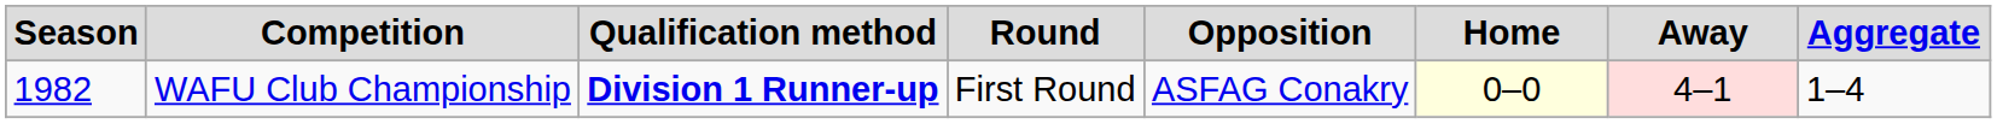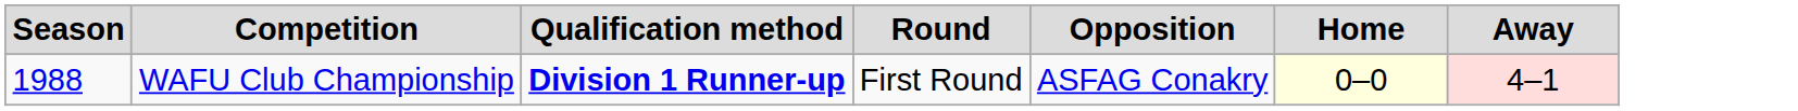 <table class="sortable plainrowheaders wikitable">
 <tr>
 <th style="background:#DCDCDC">Season</th>
 <th style="background:#DCDCDC">Competition</th>
 <th style="background:#DCDCDC">Qualification method</th>
 <th style="background:#DCDCDC">Round</th>
 <th style="background:#DCDCDC">Opposition</th>
 <th width="80" style="background:#DCDCDC">Home</th>
 <th width="80" style="background:#DCDCDC">Away</th>
-<th width="80" style="background:#DCDCDC"><a href='#'>Aggregate</a></th>
 </tr>
 <tr>
-<td><a href='#'>1982</a></td>
+<td><a href='#'>1988</a></td>
 <td><a href='#'>WAFU Club Championship</a></td>
 <td><strong><a href='#'>Division 1 Runner-up</a></strong></td>
 <td align=left>First Round</td>
 <td align=left> <a href='#'>ASFAG Conakry</a></td>
 <td style="background:#ffd; text-align:center">0–0</td>
 <td style="background:#fdd; text-align:center">4–1</td>
-<td>1–4</td>
 </tr>
 </table>
